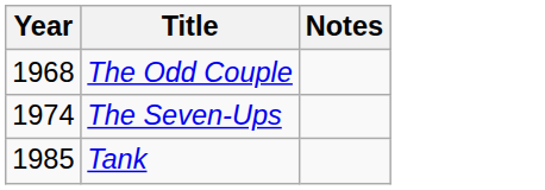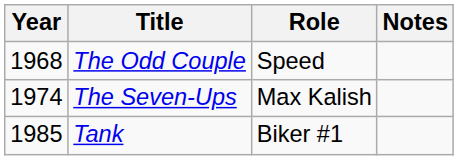 <table class="wikitable">
 <tr>
 <th>Year</th>
 <th>Title</th>
+<th>Role</th>
 <th>Notes</th>
 </tr>
 <tr>
 <td>1968</td>
 <td><em><a href='#'>The Odd Couple</a></em></td>
+<td>Speed</td>
 <td></td>
 </tr>
 <tr>
 <td>1974</td>
 <td><em><a href='#'>The Seven-Ups</a></em></td>
+<td>Max Kalish</td>
 <td></td>
 </tr>
 <tr>
 <td>1985</td>
 <td><em><a href='#'>Tank</a></em></td>
+<td>Biker #1</td>
 <td></td>
 </tr>
 </table>
